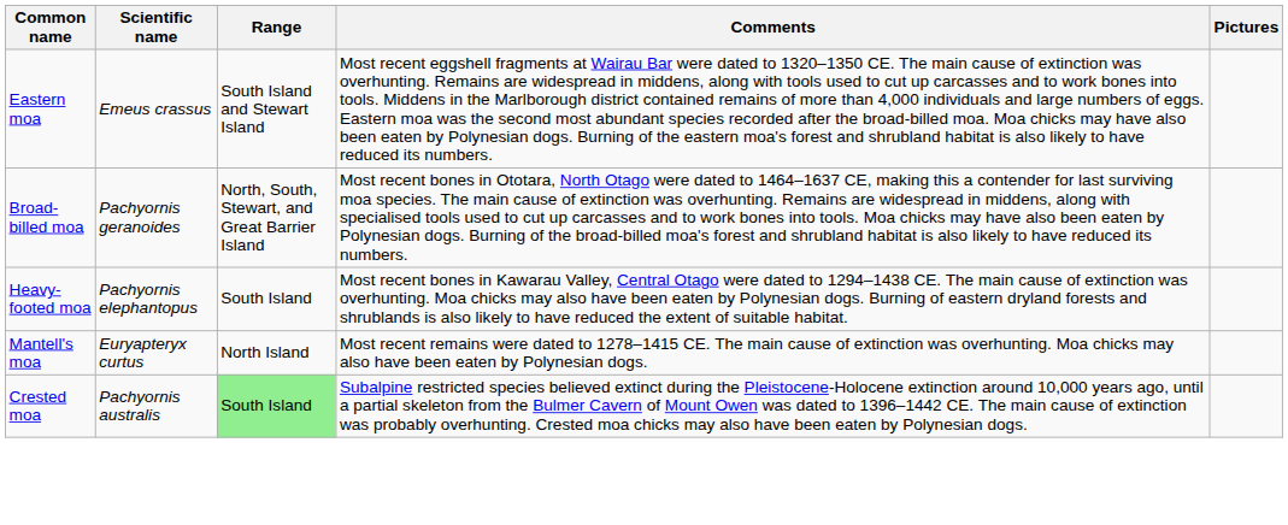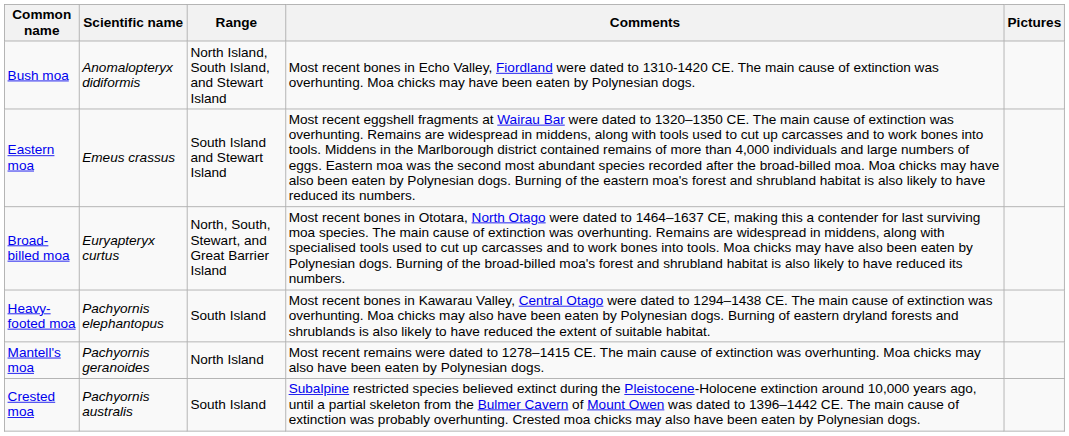 <table class="wikitable sortable">
 <tr>
 <th>Common name</th>
 <th>Scientific name</th>
 <th>Range</th>
 <th class="unsortable">Comments</th>
 <th class="unsortable">Pictures</th>
+</tr>
+<tr>
+<td><a href='#'>Bush moa</a></td>
+<td><em>Anomalopteryx didiformis</em></td>
+<td>North Island, South Island, and Stewart Island</td>
+<td>Most recent bones in Echo Valley, <a href='#'>Fiordland</a> were dated to 1310-1420 CE. The main cause of extinction was overhunting. Moa chicks may have been eaten by Polynesian dogs.</td>
+<td></td>
 </tr>
 <tr>
 <td><a href='#'>Eastern moa</a></td>
 <td><em>Emeus crassus</em></td>
 <td>South Island and Stewart Island</td>
 <td>Most recent eggshell fragments at <a href='#'>Wairau Bar</a> were dated to 1320–1350 CE. The main cause of extinction was overhunting. Remains are widespread in middens, along with tools used to cut up carcasses and to work bones into tools. Middens in the Marlborough district contained remains of more than 4,000 individuals and large numbers of eggs. Eastern moa was the second most abundant species recorded after the broad-billed moa. Moa chicks may have also been eaten by Polynesian dogs. Burning of the eastern moa's forest and shrubland habitat is also likely to have reduced its numbers.</td>
 <td></td>
 </tr>
 <tr>
 <td><a href='#'>Broad-billed moa</a></td>
-<td><em>Pachyornis geranoides</em></td>
+<td><em>Euryapteryx curtus</em></td>
 <td>North, South, Stewart, and Great Barrier Island</td>
 <td>Most recent bones in Ototara, <a href='#'>North Otago</a> were dated to 1464–1637 CE, making this a contender for last surviving moa species. The main cause of extinction was overhunting. Remains are widespread in middens, along with specialised tools used to cut up carcasses and to work bones into tools. Moa chicks may have also been eaten by Polynesian dogs. Burning of the broad-billed moa's forest and shrubland habitat is also likely to have reduced its numbers.</td>
 <td></td>
 </tr>
 <tr>
 <td><a href='#'>Heavy-footed moa</a></td>
 <td><em>Pachyornis elephantopus</em></td>
 <td>South Island</td>
 <td>Most recent bones in Kawarau Valley, <a href='#'>Central Otago</a> were dated to 1294–1438 CE. The main cause of extinction was overhunting. Moa chicks may also have been eaten by Polynesian dogs. Burning of eastern dryland forests and shrublands is also likely to have reduced the extent of suitable habitat.</td>
 <td></td>
 </tr>
 <tr>
 <td><a href='#'>Mantell's moa</a></td>
-<td><em>Euryapteryx curtus</em></td>
+<td><em>Pachyornis geranoides</em></td>
 <td>North Island</td>
 <td>Most recent remains were dated to 1278–1415 CE. The main cause of extinction was overhunting. Moa chicks may also have been eaten by Polynesian dogs.</td>
 <td></td>
 </tr>
 <tr>
 <td><a href='#'>Crested moa</a></td>
 <td><em>Pachyornis australis</em></td>
-<td style="background: lightgreen;">South Island</td>
+<td>South Island</td>
 <td><a href='#'>Subalpine</a> restricted species believed extinct during the <a href='#'>Pleistocene</a>-Holocene extinction around 10,000 years ago, until a partial skeleton from the <a href='#'>Bulmer Cavern</a> of <a href='#'>Mount Owen</a> was dated to 1396–1442 CE. The main cause of extinction was probably overhunting. Crested moa chicks may also have been eaten by Polynesian dogs.</td>
 <td></td>
 </tr>
 </table>
